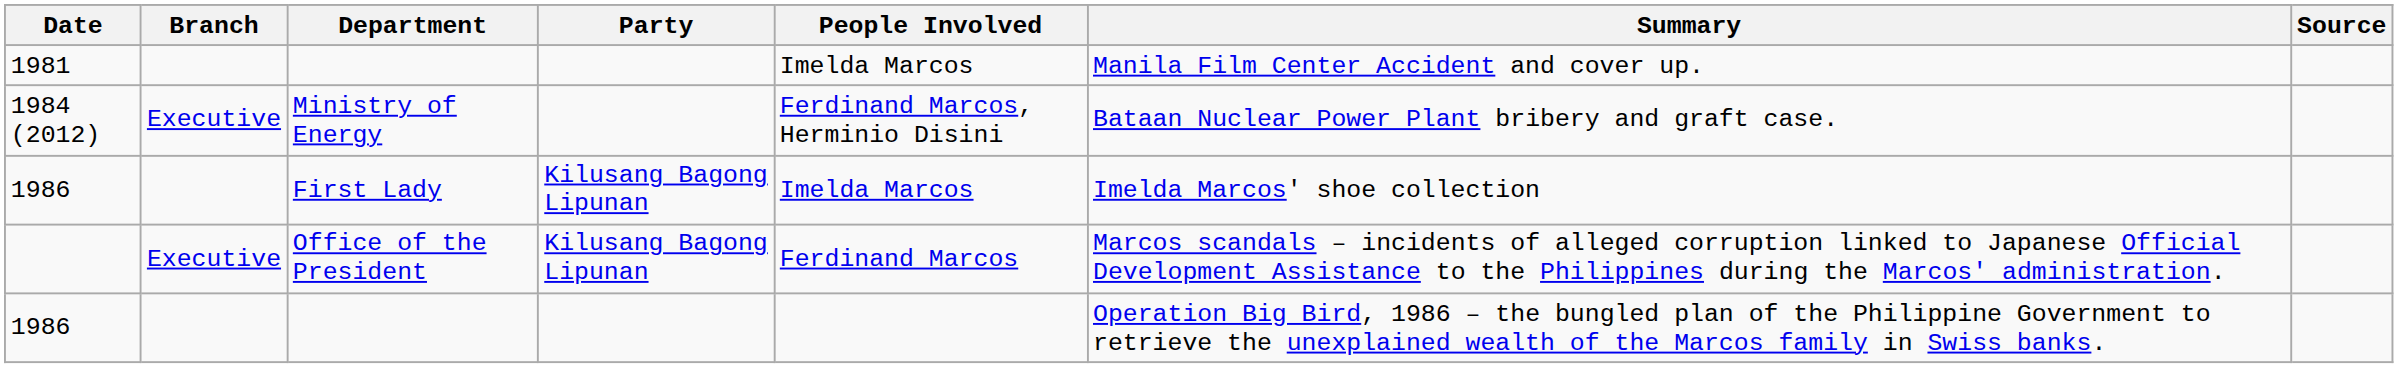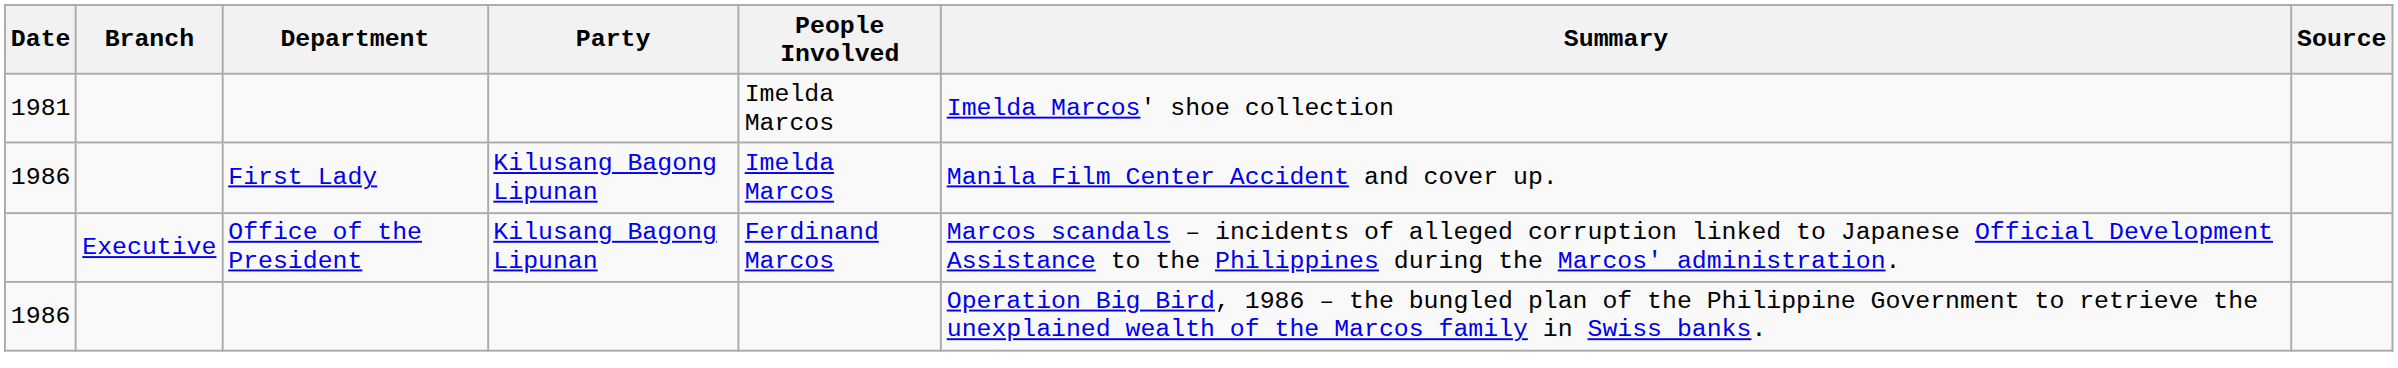 <table class="wikitable sortable">
 <tr>
 <th scope="col">Date</th>
 <th scope="col">Branch</th>
 <th scope="col">Department</th>
 <th scope="col">Party</th>
 <th scope="col">People Involved</th>
 <th scope="col" class="unsortable">Summary</th>
 <th scope="col" class="unsortable">Source</th>
 </tr>
 <tr>
 <td>1981</td>
 <td></td>
 <td></td>
 <td></td>
 <td>Imelda Marcos</td>
-<td><a href='#'>Manila Film Center Accident</a> and cover up.</td>
-<td></td>
-</tr>
-<tr>
-<td>1984 (2012)</td>
-<td><a href='#'>Executive</a></td>
-<td><a href='#'>Ministry of Energy</a></td>
-<td></td>
-<td><a href='#'>Ferdinand Marcos</a>, Herminio Disini</td>
-<td><a href='#'>Bataan Nuclear Power Plant</a> bribery and graft case.</td>
+<td><a href='#'>Imelda Marcos</a>' shoe collection</td>
 <td></td>
 </tr>
 <tr>
 <td>1986</td>
 <td></td>
 <td><a href='#'>First Lady</a></td>
 <td><a href='#'>Kilusang Bagong Lipunan</a></td>
 <td><a href='#'>Imelda Marcos</a></td>
-<td><a href='#'>Imelda Marcos</a>' shoe collection</td>
+<td><a href='#'>Manila Film Center Accident</a> and cover up.</td>
 <td></td>
 </tr>
 <tr>
 <td></td>
 <td><a href='#'>Executive</a></td>
 <td><a href='#'>Office of the President</a></td>
 <td><a href='#'>Kilusang Bagong Lipunan</a></td>
 <td><a href='#'>Ferdinand Marcos</a></td>
 <td><a href='#'>Marcos scandals</a> – incidents of alleged corruption linked to Japanese <a href='#'>Official Development Assistance</a> to the <a href='#'>Philippines</a> during the <a href='#'>Marcos' administration</a>.</td>
 <td></td>
 </tr>
 <tr>
 <td>1986</td>
 <td></td>
 <td></td>
 <td></td>
 <td></td>
 <td><a href='#'>Operation Big Bird</a>, 1986 – the bungled plan of the Philippine Government to retrieve the <a href='#'>unexplained wealth of the Marcos family</a> in <a href='#'>Swiss banks</a>.</td>
 <td></td>
 </tr>
 </table>
